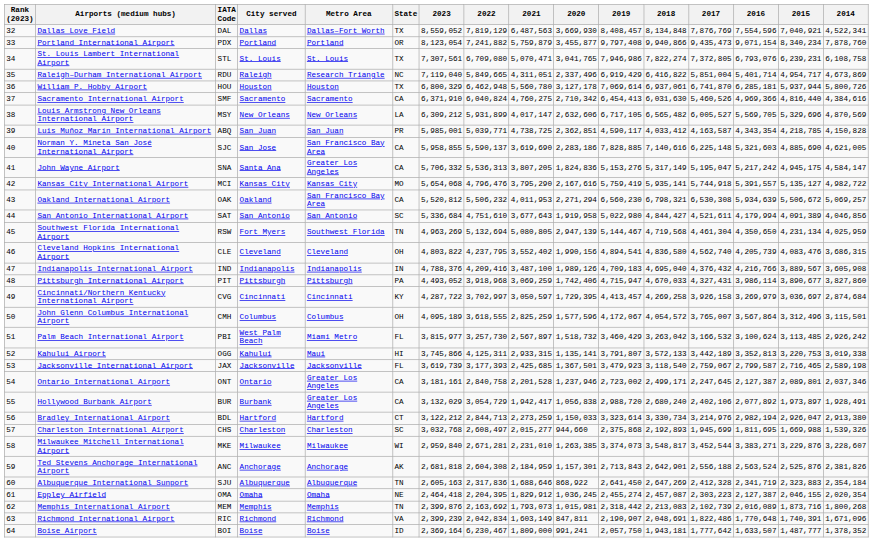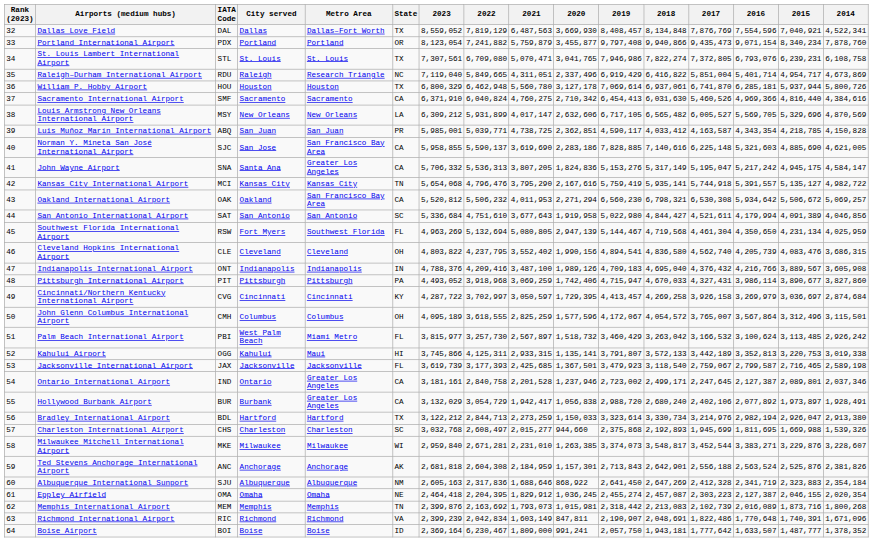 <table class="wikitable sortable" style="font-size: 85%">
 <tr>
 <th>Rank<br>(2023)</th>
 <th>Airports (medium hubs)</th>
 <th>IATA<br>Code</th>
 <th>City served</th>
 <th>Metro Area</th>
 <th>State</th>
 <th>2023</th>
 <th>2022</th>
 <th>2021</th>
 <th>2020</th>
 <th>2019</th>
 <th>2018</th>
 <th>2017</th>
 <th>2016</th>
 <th>2015</th>
 <th>2014</th>
 </tr>
 <tr>
 <td>32</td>
 <td><a href='#'>Dallas Love Field</a></td>
 <td>DAL</td>
 <td><a href='#'>Dallas</a></td>
 <td><a href='#'>Dallas–Fort Worth</a></td>
 <td>TX</td>
 <td>8,559,052</td>
 <td>7,819,129</td>
 <td>6,487,563</td>
 <td>3,669,930</td>
 <td>8,408,457</td>
 <td>8,134,848</td>
 <td>7,876,769</td>
 <td>7,554,596</td>
 <td>7,040,921</td>
 <td>4,522,341</td>
 </tr>
 <tr>
 <td>33</td>
 <td><a href='#'>Portland International Airport</a></td>
 <td>PDX</td>
 <td><a href='#'>Portland</a></td>
 <td><a href='#'>Portland</a></td>
 <td>OR</td>
 <td>8,123,054</td>
 <td>7,241,882</td>
 <td>5,759,879</td>
 <td>3,455,877</td>
 <td>9,797,408</td>
 <td>9,940,866</td>
 <td>9,435,473</td>
 <td>9,071,154</td>
 <td>8,340,234</td>
 <td>7,878,760</td>
 </tr>
 <tr>
 <td>34</td>
 <td><a href='#'>St. Louis Lambert International Airport</a></td>
 <td>STL</td>
 <td><a href='#'>St. Louis</a></td>
 <td><a href='#'>St. Louis</a></td>
 <td>TX</td>
 <td>7,307,561</td>
 <td>6,709,080</td>
 <td>5,070,471</td>
 <td>3,041,765</td>
 <td>7,946,986</td>
 <td>7,822,274</td>
 <td>7,372,805</td>
 <td>6,793,076</td>
 <td>6,239,231</td>
 <td>6,108,758</td>
 </tr>
 <tr>
 <td>35</td>
 <td><a href='#'>Raleigh–Durham International Airport</a></td>
 <td>RDU</td>
 <td><a href='#'>Raleigh</a></td>
 <td><a href='#'>Research Triangle</a></td>
 <td>NC</td>
 <td>7,119,040</td>
 <td>5,849,665</td>
 <td>4,311,051</td>
 <td>2,337,496</td>
 <td>6,919,429</td>
 <td>6,416,822</td>
 <td>5,851,004</td>
 <td>5,401,714</td>
 <td>4,954,717</td>
 <td>4,673,869</td>
 </tr>
 <tr>
 <td>36</td>
 <td><a href='#'>William P. Hobby Airport</a></td>
 <td>HOU</td>
 <td><a href='#'>Houston</a></td>
 <td><a href='#'>Houston</a></td>
 <td>TX</td>
 <td>6,800,329</td>
 <td>6,462,948</td>
 <td>5,560,780</td>
 <td>3,127,178</td>
 <td>7,069,614</td>
 <td>6,937,061</td>
 <td>6,741,870</td>
 <td>6,285,181</td>
 <td>5,937,944</td>
 <td>5,800,726</td>
 </tr>
 <tr>
 <td>37</td>
 <td><a href='#'>Sacramento International Airport</a></td>
 <td>SMF</td>
 <td><a href='#'>Sacramento</a></td>
 <td><a href='#'>Sacramento</a></td>
 <td>CA</td>
 <td>6,371,910</td>
 <td>6,040,824</td>
 <td>4,760,275</td>
 <td>2,710,342</td>
 <td>6,454,413</td>
 <td>6,031,630</td>
 <td>5,460,526</td>
 <td>4,969,366</td>
 <td>4,816,440</td>
 <td>4,384,616</td>
 </tr>
 <tr>
 <td>38</td>
 <td><a href='#'>Louis Armstrong New Orleans International Airport</a></td>
 <td>MSY</td>
 <td><a href='#'>New Orleans</a></td>
 <td><a href='#'>New Orleans</a></td>
 <td>LA</td>
 <td>6,309,212</td>
 <td>5,931,899</td>
 <td>4,017,147</td>
 <td>2,632,606</td>
 <td>6,717,105</td>
 <td>6,565,482</td>
 <td>6,005,527</td>
 <td>5,569,705</td>
 <td>5,329,696</td>
 <td>4,870,569</td>
 </tr>
 <tr>
 <td>39</td>
 <td><a href='#'>Luis Muñoz Marín International Airport</a></td>
 <td>ABQ</td>
 <td><a href='#'>San Juan</a></td>
 <td><a href='#'>San Juan</a></td>
 <td>PR</td>
 <td>5,985,001</td>
 <td>5,039,771</td>
 <td>4,738,725</td>
 <td>2,362,851</td>
 <td>4,590,117</td>
 <td>4,033,412</td>
 <td>4,163,587</td>
 <td>4,343,354</td>
 <td>4,218,785</td>
 <td>4,150,828</td>
 </tr>
 <tr>
 <td>40</td>
 <td><a href='#'>Norman Y. Mineta San José International Airport</a></td>
 <td>SJC</td>
 <td><a href='#'>San Jose</a></td>
 <td><a href='#'>San Francisco Bay Area</a></td>
 <td>CA</td>
 <td>5,958,855</td>
 <td>5,590,137</td>
 <td>3,619,690</td>
 <td>2,283,186</td>
 <td>7,828,885</td>
 <td>7,140,616</td>
 <td>6,225,148</td>
 <td>5,321,603</td>
 <td>4,885,690</td>
 <td>4,621,005</td>
 </tr>
 <tr>
 <td>41</td>
 <td><a href='#'>John Wayne Airport</a></td>
 <td>SNA</td>
 <td><a href='#'>Santa Ana</a></td>
 <td><a href='#'>Greater Los Angeles</a></td>
 <td>CA</td>
 <td>5,706,332</td>
 <td>5,536,313</td>
 <td>3,807,205</td>
 <td>1,824,836</td>
 <td>5,153,276</td>
 <td>5,317,149</td>
 <td>5,195,047</td>
 <td>5,217,242</td>
 <td>4,945,175</td>
 <td>4,584,147</td>
 </tr>
 <tr>
 <td>42</td>
 <td><a href='#'>Kansas City International Airport</a></td>
 <td>MCI</td>
 <td><a href='#'>Kansas City</a></td>
 <td><a href='#'>Kansas City</a></td>
-<td>MO</td>
+<td>TN</td>
 <td>5,654,068</td>
 <td>4,796,476</td>
 <td>3,795,290</td>
 <td>2,167,616</td>
 <td>5,759,419</td>
 <td>5,935,141</td>
 <td>5,744,918</td>
 <td>5,391,557</td>
 <td>5,135,127</td>
 <td>4,982,722</td>
 </tr>
 <tr>
 <td>43</td>
 <td><a href='#'>Oakland International Airport</a></td>
 <td>OAK</td>
 <td><a href='#'>Oakland</a></td>
 <td><a href='#'>San Francisco Bay Area</a></td>
 <td>CA</td>
 <td>5,520,812</td>
 <td>5,506,232</td>
 <td>4,011,953</td>
 <td>2,271,294</td>
 <td>6,560,230</td>
 <td>6,798,321</td>
 <td>6,530,308</td>
-<td>5,934,639</td>
+<td>5,934,642</td>
 <td>5,506,672</td>
 <td>5,069,257</td>
 </tr>
 <tr>
 <td>44</td>
 <td><a href='#'>San Antonio International Airport</a></td>
 <td>SAT</td>
 <td><a href='#'>San Antonio</a></td>
 <td><a href='#'>San Antonio</a></td>
 <td>SC</td>
 <td>5,336,684</td>
 <td>4,751,610</td>
 <td>3,677,643</td>
 <td>1,919,958</td>
 <td>5,022,980</td>
 <td>4,844,427</td>
 <td>4,521,611</td>
 <td>4,179,994</td>
 <td>4,091,389</td>
 <td>4,046,856</td>
 </tr>
 <tr>
 <td>45</td>
 <td><a href='#'>Southwest Florida International Airport</a></td>
 <td>RSW</td>
 <td><a href='#'>Fort Myers</a></td>
 <td><a href='#'>Southwest Florida</a></td>
-<td>TN</td>
+<td>FL</td>
 <td>4,963,269</td>
 <td>5,132,694</td>
 <td>5,080,805</td>
 <td>2,947,139</td>
 <td>5,144,467</td>
 <td>4,719,568</td>
 <td>4,461,304</td>
 <td>4,350,650</td>
 <td>4,231,134</td>
 <td>4,025,959</td>
 </tr>
 <tr>
 <td>46</td>
 <td><a href='#'>Cleveland Hopkins International Airport</a></td>
 <td>CLE</td>
 <td><a href='#'>Cleveland</a></td>
 <td><a href='#'>Cleveland</a></td>
 <td>OH</td>
 <td>4,803,822</td>
 <td>4,237,795</td>
 <td>3,552,402</td>
 <td>1,990,156</td>
 <td>4,894,541</td>
 <td>4,836,580</td>
 <td>4,562,740</td>
 <td>4,205,739</td>
 <td>4,083,476</td>
 <td>3,686,315</td>
 </tr>
 <tr>
 <td>47</td>
 <td><a href='#'>Indianapolis International Airport</a></td>
-<td>IND</td>
+<td>ONT</td>
 <td><a href='#'>Indianapolis</a></td>
 <td><a href='#'>Indianapolis</a></td>
 <td>IN</td>
 <td>4,788,376</td>
 <td>4,209,416</td>
 <td>3,487,100</td>
 <td>1,989,126</td>
 <td>4,709,183</td>
 <td>4,695,040</td>
 <td>4,376,432</td>
 <td>4,216,766</td>
 <td>3,889,567</td>
 <td>3,605,908</td>
 </tr>
 <tr>
 <td>48</td>
 <td><a href='#'>Pittsburgh International Airport</a></td>
 <td>PIT</td>
 <td><a href='#'>Pittsburgh</a></td>
 <td><a href='#'>Pittsburgh</a></td>
 <td>PA</td>
 <td>4,493,052</td>
 <td>3,918,968</td>
 <td>3,069,259</td>
 <td>1,742,406</td>
 <td>4,715,947</td>
 <td>4,670,033</td>
 <td>4,327,431</td>
 <td>3,986,114</td>
 <td>3,890,677</td>
 <td>3,827,860</td>
 </tr>
 <tr>
 <td>49</td>
 <td><a href='#'>Cincinnati/Northern Kentucky International Airport</a></td>
 <td>CVG</td>
 <td><a href='#'>Cincinnati</a></td>
 <td><a href='#'>Cincinnati</a></td>
 <td>KY</td>
 <td>4,287,722</td>
 <td>3,702,997</td>
 <td>3,050,597</td>
 <td>1,729,395</td>
 <td>4,413,457</td>
 <td>4,269,258</td>
 <td>3,926,158</td>
 <td>3,269,979</td>
 <td>3,036,697</td>
 <td>2,874,684</td>
 </tr>
 <tr>
 <td>50</td>
 <td><a href='#'>John Glenn Columbus International Airport</a></td>
 <td>CMH</td>
 <td><a href='#'>Columbus</a></td>
 <td><a href='#'>Columbus</a></td>
 <td>OH</td>
 <td>4,095,189</td>
 <td>3,618,555</td>
 <td>2,825,259</td>
 <td>1,577,596</td>
 <td>4,172,067</td>
 <td>4,054,572</td>
 <td>3,765,007</td>
 <td>3,567,864</td>
 <td>3,312,496</td>
 <td>3,115,501</td>
 </tr>
 <tr>
 <td>51</td>
 <td><a href='#'>Palm Beach International Airport</a></td>
 <td>PBI</td>
 <td><a href='#'>West Palm Beach</a></td>
 <td><a href='#'>Miami Metro</a></td>
 <td>FL</td>
 <td>3,815,977</td>
 <td>3,257,730</td>
 <td>2,567,897</td>
 <td>1,518,732</td>
 <td>3,460,429</td>
 <td>3,263,042</td>
 <td>3,166,532</td>
 <td>3,100,624</td>
 <td>3,113,485</td>
 <td>2,926,242</td>
 </tr>
 <tr>
 <td>52</td>
 <td><a href='#'>Kahului Airport</a></td>
 <td>OGG</td>
 <td><a href='#'>Kahului</a></td>
 <td><a href='#'>Maui</a></td>
 <td>HI</td>
 <td>3,745,866</td>
 <td>4,125,311</td>
 <td>2,933,315</td>
 <td>1,135,141</td>
 <td>3,791,807</td>
 <td>3,572,133</td>
 <td>3,442,189</td>
 <td>3,352,813</td>
 <td>3,220,753</td>
 <td>3,019,338</td>
 </tr>
 <tr>
 <td>53</td>
 <td><a href='#'>Jacksonville International Airport</a></td>
 <td>JAX</td>
 <td><a href='#'>Jacksonville</a></td>
 <td><a href='#'>Jacksonville</a></td>
 <td>FL</td>
 <td>3,619,739</td>
 <td>3,177,393</td>
 <td>2,425,685</td>
 <td>1,367,501</td>
 <td>3,479,923</td>
 <td>3,118,540</td>
 <td>2,759,067</td>
 <td>2,799,587</td>
 <td>2,716,465</td>
 <td>2,589,198</td>
 </tr>
 <tr>
 <td>54</td>
 <td><a href='#'>Ontario International Airport</a></td>
-<td>ONT</td>
+<td>IND</td>
 <td><a href='#'>Ontario</a></td>
 <td><a href='#'>Greater Los Angeles</a></td>
 <td>CA</td>
 <td>3,181,161</td>
 <td>2,840,758</td>
 <td>2,201,528</td>
 <td>1,237,946</td>
 <td>2,723,002</td>
 <td>2,499,171</td>
 <td>2,247,645</td>
 <td>2,127,387</td>
 <td>2,089,801</td>
 <td>2,037,346</td>
 </tr>
 <tr>
 <td>55</td>
 <td><a href='#'>Hollywood Burbank Airport</a></td>
 <td>BUR</td>
 <td><a href='#'>Burbank</a></td>
 <td><a href='#'>Greater Los Angeles</a></td>
 <td>CA</td>
 <td>3,132,029</td>
 <td>3,054,729</td>
 <td>1,942,417</td>
 <td>1,056,838</td>
 <td>2,988,720</td>
 <td>2,680,240</td>
 <td>2,402,106</td>
 <td>2,077,892</td>
 <td>1,973,897</td>
 <td>1,928,491</td>
 </tr>
 <tr>
 <td>56</td>
 <td><a href='#'>Bradley International Airport</a></td>
 <td>BDL</td>
 <td><a href='#'>Hartford</a></td>
 <td><a href='#'>Hartford</a></td>
-<td>CT</td>
+<td>TX</td>
 <td>3,122,212</td>
 <td>2,844,713</td>
 <td>2,273,259</td>
 <td>1,150,033</td>
 <td>3,323,614</td>
 <td>3,330,734</td>
 <td>3,214,976</td>
 <td>2,982,194</td>
 <td>2,926,047</td>
 <td>2,913,380</td>
 </tr>
 <tr>
 <td>57</td>
 <td><a href='#'>Charleston International Airport</a></td>
 <td>CHS</td>
 <td><a href='#'>Charleston</a></td>
 <td><a href='#'>Charleston</a></td>
 <td>SC</td>
 <td>3,032,768</td>
 <td>2,608,497</td>
 <td>2,015,277</td>
 <td>944,660</td>
 <td>2,375,868</td>
 <td>2,192,893</td>
 <td>1,945,699</td>
 <td>1,811,695</td>
 <td>1,669,988</td>
 <td>1,539,326</td>
 </tr>
 <tr>
 <td>58</td>
 <td><a href='#'>Milwaukee Mitchell International Airport</a></td>
 <td>MKE</td>
 <td><a href='#'>Milwaukee</a></td>
 <td><a href='#'>Milwaukee</a></td>
 <td>WI</td>
 <td>2,959,840</td>
 <td>2,671,281</td>
 <td>2,231,010</td>
 <td>1,263,385</td>
 <td>3,374,073</td>
 <td>3,548,817</td>
 <td>3,452,544</td>
 <td>3,383,271</td>
 <td>3,229,876</td>
 <td>3,228,607</td>
 </tr>
 <tr>
 <td>59</td>
 <td><a href='#'>Ted Stevens Anchorage International Airport</a></td>
 <td>ANC</td>
 <td><a href='#'>Anchorage</a></td>
 <td><a href='#'>Anchorage</a></td>
 <td>AK</td>
 <td>2,681,818</td>
 <td>2,604,308</td>
 <td>2,184,959</td>
 <td>1,157,301</td>
 <td>2,713,843</td>
 <td>2,642,901</td>
 <td>2,556,188</td>
 <td>2,563,524</td>
 <td>2,525,876</td>
 <td>2,381,826</td>
 </tr>
 <tr>
 <td>60</td>
 <td><a href='#'>Albuquerque International Sunport</a></td>
 <td>SJU</td>
 <td><a href='#'>Albuquerque</a></td>
 <td><a href='#'>Albuquerque</a></td>
-<td>TN</td>
+<td>NM</td>
 <td>2,605,163</td>
 <td>2,317,836</td>
 <td>1,688,646</td>
 <td>868,922</td>
 <td>2,641,450</td>
 <td>2,647,269</td>
 <td>2,412,328</td>
 <td>2,341,719</td>
 <td>2,323,883</td>
 <td>2,354,184</td>
 </tr>
 <tr>
 <td>61</td>
 <td><a href='#'>Eppley Airfield</a></td>
 <td>OMA</td>
 <td><a href='#'>Omaha</a></td>
 <td><a href='#'>Omaha</a></td>
 <td>NE</td>
 <td>2,464,418</td>
 <td>2,204,395</td>
 <td>1,829,912</td>
 <td>1,036,245</td>
 <td>2,455,274</td>
 <td>2,457,087</td>
 <td>2,303,223</td>
 <td>2,127,387</td>
 <td>2,046,155</td>
 <td>2,020,354</td>
 </tr>
 <tr>
 <td>62</td>
 <td><a href='#'>Memphis International Airport</a></td>
 <td>MEM</td>
 <td><a href='#'>Memphis</a></td>
 <td><a href='#'>Memphis</a></td>
 <td>TN</td>
 <td>2,399,876</td>
 <td>2,163,692</td>
 <td>1,793,073</td>
 <td>1,015,981</td>
 <td>2,318,442</td>
 <td>2,213,083</td>
 <td>2,102,739</td>
 <td>2,016,089</td>
 <td>1,873,716</td>
 <td>1,800,268</td>
 </tr>
 <tr>
 <td>63</td>
 <td><a href='#'>Richmond International Airport</a></td>
 <td>RIC</td>
 <td><a href='#'>Richmond</a></td>
 <td><a href='#'>Richmond</a></td>
 <td>VA</td>
 <td>2,399,239</td>
 <td>2,042,834</td>
 <td>1,603,149</td>
 <td>847,811</td>
 <td>2,190,907</td>
 <td>2,048,691</td>
 <td>1,822,486</td>
 <td>1,770,648</td>
 <td>1,740,391</td>
 <td>1,671,096</td>
 </tr>
 <tr>
 <td>64</td>
 <td><a href='#'>Boise Airport</a></td>
 <td>BOI</td>
 <td><a href='#'>Boise</a></td>
 <td><a href='#'>Boise</a></td>
 <td>ID</td>
 <td>2,369,164</td>
 <td>6,230,467</td>
 <td>1,809,000</td>
 <td>991,241</td>
 <td>2,057,750</td>
 <td>1,943,181</td>
 <td>1,777,642</td>
 <td>1,633,507</td>
 <td>1,487,777</td>
 <td>1,378,352</td>
 </tr>
 </table>
